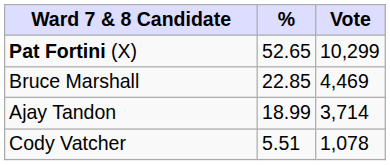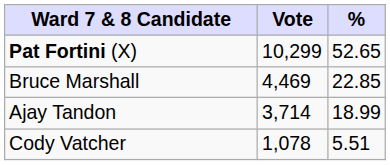 <table class="wikitable">
 <tr>
 <th style="background:#ddf; width:200px;">Ward 7 & 8 Candidate</th>
+<th style="background:#ddf; width:50px;">Vote</th>
 <th style="background:#ddf; width:30px;">%</th>
-<th style="background:#ddf; width:50px;">Vote</th>
 </tr>
 <tr>
 <td><strong>Pat Fortini</strong> (X)</td>
+<td>10,299</td>
 <td>52.65</td>
-<td>10,299</td>
 </tr>
 <tr>
 <td>Bruce Marshall</td>
+<td>4,469</td>
 <td>22.85</td>
-<td>4,469</td>
 </tr>
 <tr>
 <td>Ajay Tandon</td>
+<td>3,714</td>
 <td>18.99</td>
-<td>3,714</td>
 </tr>
 <tr>
 <td>Cody Vatcher</td>
+<td>1,078</td>
 <td>5.51</td>
-<td>1,078</td>
 </tr>
 </table>
